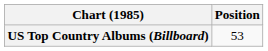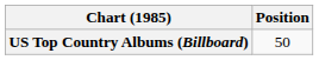 <table class="wikitable plainrowheaders" style="text-align:center">
 <tr>
 <th scope="col">Chart (1985)</th>
 <th scope="col">Position</th>
 </tr>
 <tr>
 <th scope="row">US Top Country Albums (<em>Billboard</em>)</th>
-<td>53</td>
+<td>50</td>
 </tr>
 </table>
